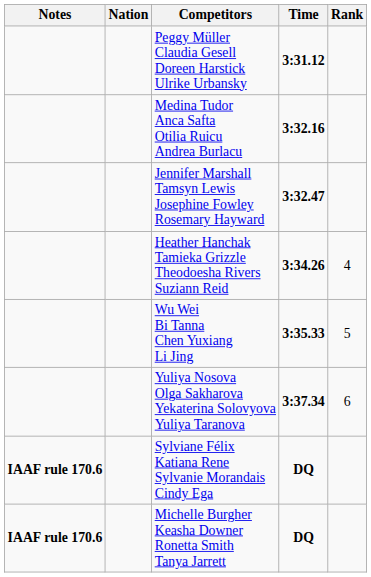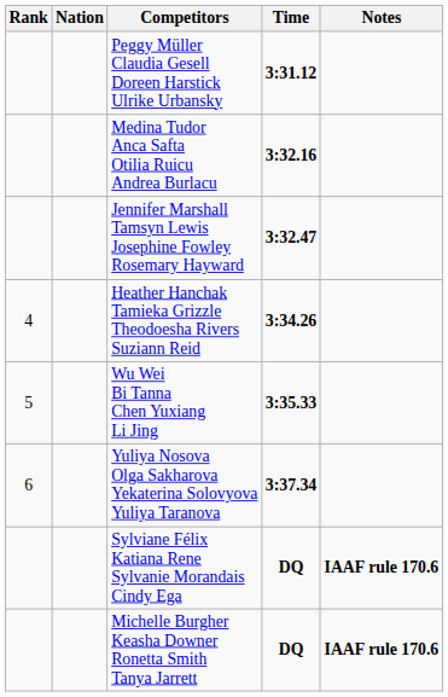 <table class="wikitable sortable" style="text-align:center">
 <tr>
-<th>Notes</th>
+<th>Rank</th>
 <th>Nation</th>
 <th>Competitors</th>
 <th>Time</th>
-<th>Rank</th>
+<th>Notes</th>
 </tr>
 <tr>
 <td></td>
 <td align=left></td>
 <td align=left><a href='#'>Peggy Müller</a><br><a href='#'>Claudia Gesell</a><br><a href='#'>Doreen Harstick</a><br><a href='#'>Ulrike Urbansky</a></td>
 <td><strong>3:31.12</strong></td>
 <td></td>
 </tr>
 <tr>
 <td></td>
 <td align=left></td>
 <td align=left><a href='#'>Medina Tudor</a><br><a href='#'>Anca Safta</a><br><a href='#'>Otilia Ruicu</a><br><a href='#'>Andrea Burlacu</a></td>
 <td><strong>3:32.16</strong></td>
 <td></td>
 </tr>
 <tr>
 <td></td>
 <td align=left></td>
 <td align=left><a href='#'>Jennifer Marshall</a><br><a href='#'>Tamsyn Lewis</a><br><a href='#'>Josephine Fowley</a><br><a href='#'>Rosemary Hayward</a></td>
 <td><strong>3:32.47</strong></td>
 <td></td>
 </tr>
 <tr>
-<td></td>
+<td>4</td>
 <td align=left></td>
 <td align=left><a href='#'>Heather Hanchak</a><br><a href='#'>Tamieka Grizzle</a><br><a href='#'>Theodoesha Rivers</a><br><a href='#'>Suziann Reid</a></td>
 <td><strong>3:34.26</strong></td>
-<td>4</td>
+<td></td>
+</tr>
+<tr>
+<td>5</td>
+<td align=left></td>
+<td align=left><a href='#'>Wu Wei</a><br><a href='#'>Bi Tanna</a><br><a href='#'>Chen Yuxiang</a><br><a href='#'>Li Jing</a></td>
+<td><strong>3:35.33</strong></td>
+<td></td>
+</tr>
+<tr>
+<td>6</td>
+<td align=left></td>
+<td align=left><a href='#'>Yuliya Nosova</a><br><a href='#'>Olga Sakharova</a><br><a href='#'>Yekaterina Solovyova</a><br><a href='#'>Yuliya Taranova</a></td>
+<td><strong>3:37.34</strong></td>
+<td></td>
 </tr>
 <tr>
 <td></td>
 <td align=left></td>
-<td align=left><a href='#'>Wu Wei</a><br><a href='#'>Bi Tanna</a><br><a href='#'>Chen Yuxiang</a><br><a href='#'>Li Jing</a></td>
-<td><strong>3:35.33</strong></td>
-<td>5</td>
+<td align=left><a href='#'>Sylviane Félix</a><br><a href='#'>Katiana Rene</a><br><a href='#'>Sylvanie Morandais</a><br><a href='#'>Cindy Ega</a></td>
+<td><strong>DQ</strong></td>
+<td><strong>IAAF rule 170.6</strong></td>
 </tr>
 <tr>
 <td></td>
 <td align=left></td>
-<td align=left><a href='#'>Yuliya Nosova</a><br><a href='#'>Olga Sakharova</a><br><a href='#'>Yekaterina Solovyova</a><br><a href='#'>Yuliya Taranova</a></td>
-<td><strong>3:37.34</strong></td>
-<td>6</td>
-</tr>
-<tr>
-<td><strong>IAAF rule 170.6</strong></td>
-<td align=left></td>
-<td align=left><a href='#'>Sylviane Félix</a><br><a href='#'>Katiana Rene</a><br><a href='#'>Sylvanie Morandais</a><br><a href='#'>Cindy Ega</a></td>
-<td><strong>DQ</strong></td>
-<td></td>
-</tr>
-<tr>
-<td><strong>IAAF rule 170.6</strong></td>
-<td align=left></td>
 <td align=left><a href='#'>Michelle Burgher</a><br><a href='#'>Keasha Downer</a><br><a href='#'>Ronetta Smith</a><br><a href='#'>Tanya Jarrett</a></td>
 <td><strong>DQ</strong></td>
-<td></td>
+<td><strong>IAAF rule 170.6</strong></td>
 </tr>
 </table>
